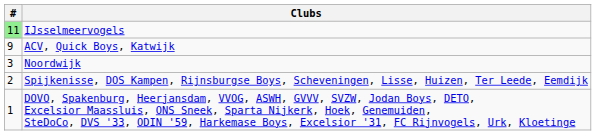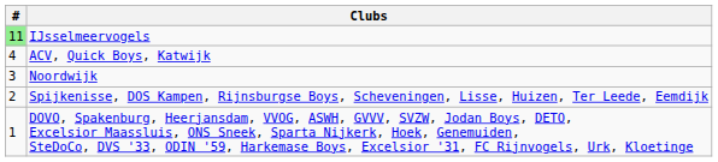 <table class="wikitable">
 <tr>
 <th>#</th>
 <th>Clubs</th>
 </tr>
 <tr>
 <td style="background: lightgreen;">11</td>
 <td><a href='#'>IJsselmeervogels</a></td>
 </tr>
 <tr>
-<td>9</td>
+<td>4</td>
 <td><a href='#'>ACV</a>, <a href='#'>Quick Boys</a>, <a href='#'>Katwijk</a></td>
 </tr>
 <tr>
 <td>3</td>
 <td><a href='#'>Noordwijk</a></td>
 </tr>
 <tr>
 <td>2</td>
 <td><a href='#'>Spijkenisse</a>, <a href='#'>DOS Kampen</a>, <a href='#'>Rijnsburgse Boys</a>, <a href='#'>Scheveningen</a>, <a href='#'>Lisse</a>, <a href='#'>Huizen</a>, <a href='#'>Ter Leede</a>, <a href='#'>Eemdijk</a></td>
 </tr>
 <tr>
 <td>1</td>
 <td><a href='#'>DOVO</a>, <a href='#'>Spakenburg</a>, <a href='#'>Heerjansdam</a>, <a href='#'>VVOG</a>, <a href='#'>ASWH</a>,  <a href='#'>GVVV</a>, <a href='#'>SVZW</a>, <a href='#'>Jodan Boys</a>, <a href='#'>DETO</a>,<br><a href='#'>Excelsior Maassluis</a>, <a href='#'>ONS Sneek</a>, <a href='#'>Sparta Nijkerk</a>, <a href='#'>Hoek</a>, <a href='#'>Genemuiden</a>,<br><a href='#'>SteDoCo</a>, <a href='#'>DVS '33</a>, <a href='#'>ODIN '59</a>, <a href='#'>Harkemase Boys</a>, <a href='#'>Excelsior '31</a>, <a href='#'>FC Rijnvogels</a>, <a href='#'>Urk</a>, <a href='#'>Kloetinge</a></td>
 </tr>
 </table>
